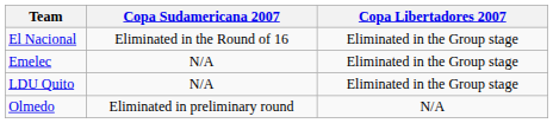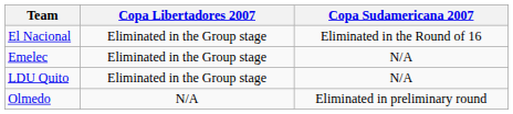 <table class="wikitable">
 <tr>
 <th width= 10%>Team</th>
+<th width= 30%><a href='#'>Copa Libertadores 2007</a></th>
 <th width= 30%><a href='#'>Copa Sudamericana 2007</a></th>
-<th width= 30%><a href='#'>Copa Libertadores 2007</a></th>
 </tr>
 <tr align="center">
 <td align="left"><a href='#'>El Nacional</a></td>
+<td>Eliminated in the Group stage</td>
 <td>Eliminated in the Round of 16</td>
-<td>Eliminated in the Group stage</td>
 </tr>
 <tr align="center">
 <td align="left"><a href='#'>Emelec</a></td>
+<td>Eliminated in the Group stage</td>
 <td>N/A</td>
-<td>Eliminated in the Group stage</td>
 </tr>
 <tr align="center">
 <td align="left"><a href='#'>LDU Quito</a></td>
+<td>Eliminated in the Group stage</td>
 <td>N/A</td>
-<td>Eliminated in the Group stage</td>
 </tr>
 <tr align="center">
 <td align="left"><a href='#'>Olmedo</a></td>
+<td>N/A</td>
 <td>Eliminated in preliminary round</td>
-<td>N/A</td>
 </tr>
 </table>
